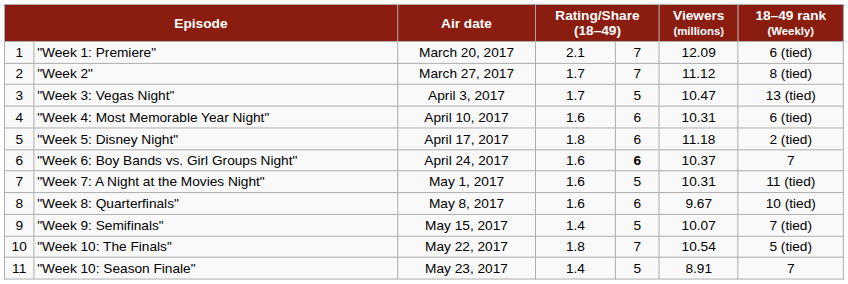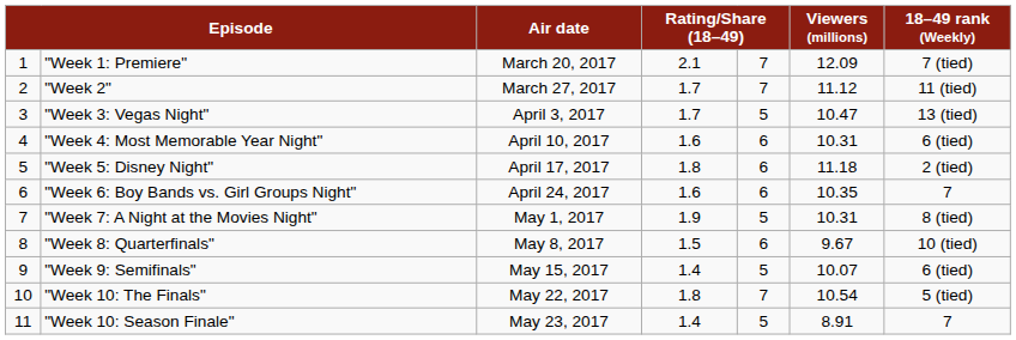 <table class="wikitable" style="text-align:center; font-size:90%; width: 100%">
 <tr>
 <th style="background:#8b1c10; color:white;" colspan="2">Episode</th>
 <th style="background:#8b1c10; color:white;">Air date</th>
 <th style="background:#8b1c10; color:white;" colspan="2">Rating/Share<br>(18–49)</th>
 <th style="background:#8b1c10; color:white;">Viewers<br><small>(millions)</small></th>
 <th style="background:#8b1c10; color:white;">18–49 rank<br><small>(Weekly)</small></th>
 </tr>
 <tr>
 <td>1</td>
 <td style="text-align:left;">"Week 1: Premiere"</td>
 <td>March 20, 2017</td>
 <td>2.1</td>
 <td>7</td>
 <td>12.09</td>
-<td>6 (tied)</td>
+<td>7 (tied)</td>
 </tr>
 <tr>
 <td>2</td>
 <td style="text-align:left;">"Week 2"</td>
 <td>March 27, 2017</td>
 <td>1.7</td>
 <td>7</td>
 <td>11.12</td>
-<td>8 (tied)</td>
+<td>11 (tied)</td>
 </tr>
 <tr>
 <td>3</td>
 <td style="text-align:left;">"Week 3: Vegas Night"</td>
 <td>April 3, 2017</td>
 <td>1.7</td>
 <td>5</td>
 <td>10.47</td>
 <td>13 (tied)</td>
 </tr>
 <tr>
 <td>4</td>
 <td style="text-align:left;">"Week 4: Most Memorable Year Night"</td>
 <td>April 10, 2017</td>
 <td>1.6</td>
 <td>6</td>
 <td>10.31</td>
 <td>6 (tied)</td>
 </tr>
 <tr>
 <td>5</td>
 <td style="text-align:left;">"Week 5: Disney Night"</td>
 <td>April 17, 2017</td>
 <td>1.8</td>
 <td>6</td>
 <td>11.18</td>
 <td>2 (tied)</td>
 </tr>
 <tr>
 <td>6</td>
 <td style="text-align:left;">"Week 6: Boy Bands vs. Girl Groups Night"</td>
 <td>April 24, 2017</td>
 <td>1.6</td>
-<td><strong>6</strong></td>
-<td>10.37</td>
+<td>6</td>
+<td>10.35</td>
 <td>7</td>
 </tr>
 <tr>
 <td>7</td>
 <td style="text-align:left;">"Week 7: A Night at the Movies Night"</td>
 <td>May 1, 2017</td>
-<td>1.6</td>
+<td>1.9</td>
 <td>5</td>
 <td>10.31</td>
-<td>11 (tied)</td>
+<td>8 (tied)</td>
 </tr>
 <tr>
 <td>8</td>
 <td style="text-align:left;">"Week 8: Quarterfinals"</td>
 <td>May 8, 2017</td>
-<td>1.6</td>
+<td>1.5</td>
 <td>6</td>
 <td>9.67</td>
 <td>10 (tied)</td>
 </tr>
 <tr>
 <td>9</td>
 <td style="text-align:left;">"Week 9: Semifinals"</td>
 <td>May 15, 2017</td>
 <td>1.4</td>
 <td>5</td>
 <td>10.07</td>
-<td>7 (tied)</td>
+<td>6 (tied)</td>
 </tr>
 <tr>
 <td>10</td>
 <td style="text-align:left;">"Week 10: The Finals"</td>
 <td>May 22, 2017</td>
 <td>1.8</td>
 <td>7</td>
 <td>10.54</td>
 <td>5 (tied)</td>
 </tr>
 <tr>
 <td>11</td>
 <td style="text-align:left;">"Week 10: Season Finale"</td>
 <td>May 23, 2017</td>
 <td>1.4</td>
 <td>5</td>
 <td>8.91</td>
 <td>7</td>
 </tr>
 </table>
